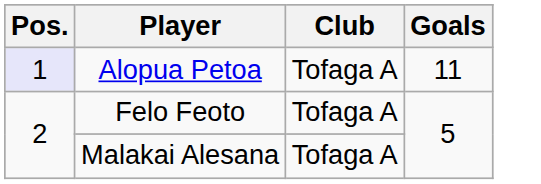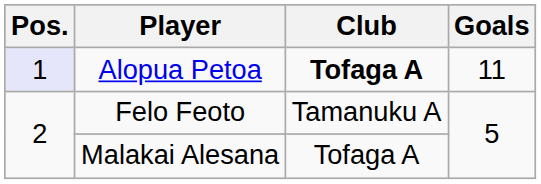 <table class="wikitable" style="text-align:center;">
 <tr>
 <th>Pos.</th>
 <th>Player</th>
 <th>Club</th>
 <th>Goals</th>
 </tr>
 <tr>
 <td style="background: lavender;">1</td>
 <td> <a href='#'>Alopua Petoa</a></td>
-<td>Tofaga A</td>
+<td><strong>Tofaga A</strong></td>
 <td>11</td>
 </tr>
 <tr>
 <td rowspan=2>2</td>
 <td> Felo Feoto</td>
-<td>Tofaga A</td>
+<td>Tamanuku A</td>
 <td rowspan=2>5</td>
 </tr>
 <tr>
 <td> Malakai Alesana</td>
 <td>Tofaga A</td>
 </tr>
 </table>
